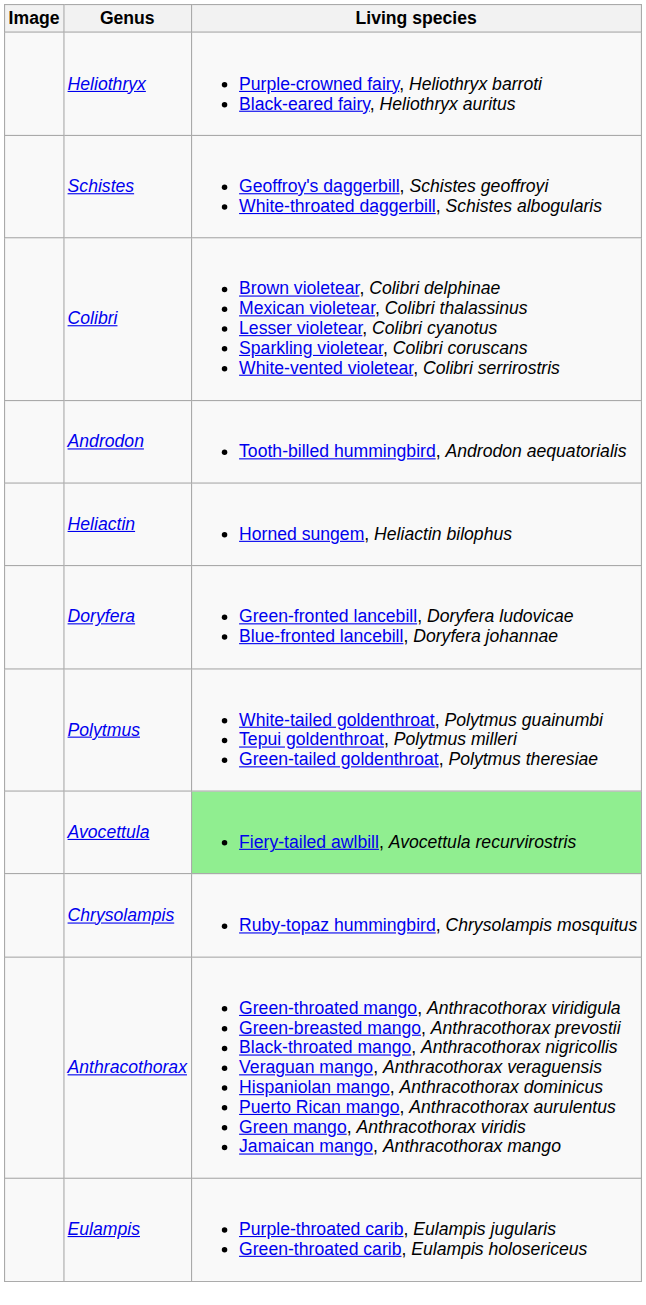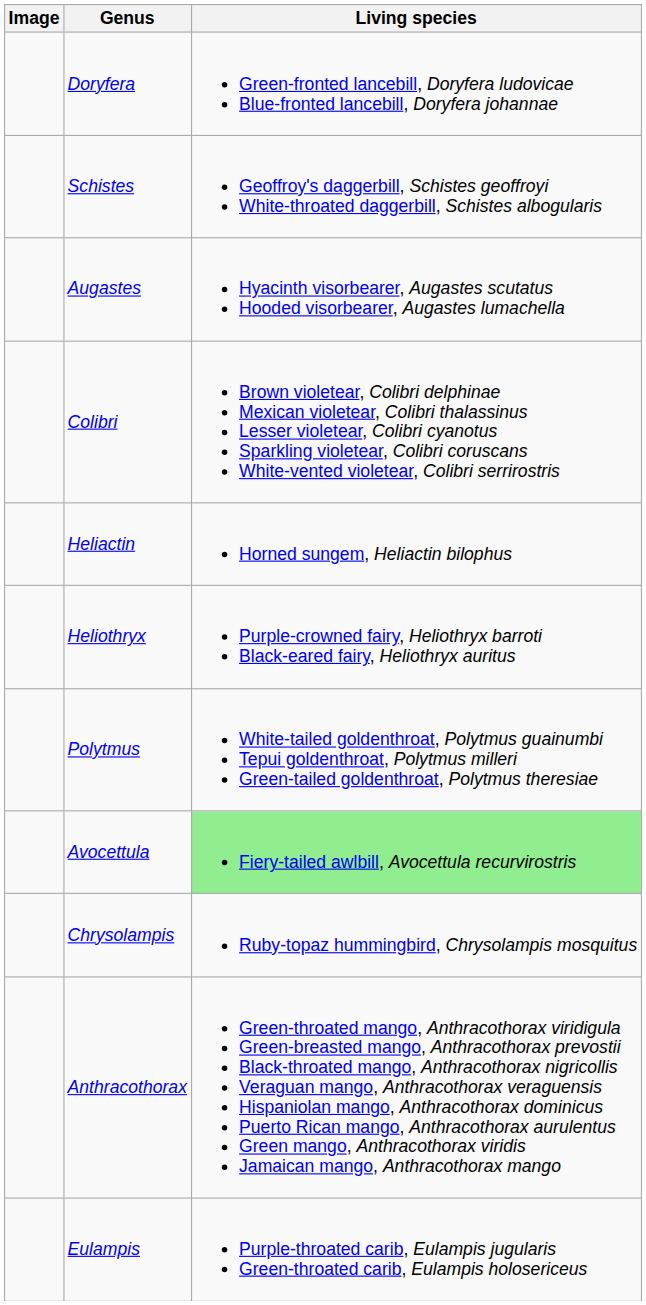 <table class="wikitable">
 <tr>
 <th>Image</th>
 <th>Genus</th>
 <th>Living species</th>
 </tr>
 <tr>
 <td></td>
-<td><em><a href='#'>Heliothryx</a></em></td>
-<td><br><ul><li><a href='#'>Purple-crowned fairy</a>, <em>Heliothryx barroti</em></li><li><a href='#'>Black-eared fairy</a>, <em>Heliothryx auritus</em></li></ul></td>
+<td><em><a href='#'>Doryfera</a></em></td>
+<td><br><ul><li><a href='#'>Green-fronted lancebill</a>, <em>Doryfera ludovicae</em></li><li><a href='#'>Blue-fronted lancebill</a>, <em>Doryfera johannae</em></li></ul></td>
 </tr>
 <tr>
 <td></td>
 <td><em><a href='#'>Schistes</a></em></td>
 <td><br><ul><li><a href='#'>Geoffroy's daggerbill</a>, <em>Schistes geoffroyi</em></li><li><a href='#'>White-throated daggerbill</a>, <em>Schistes albogularis</em></li></ul></td>
 </tr>
 <tr>
 <td></td>
-<td><em><a href='#'>Colibri</a></em></td>
-<td><br><ul><li><a href='#'>Brown violetear</a>,  <em>Colibri delphinae</em></li><li><a href='#'>Mexican violetear</a>,  <em>Colibri thalassinus</em></li><li><a href='#'>Lesser violetear</a>,  <em>Colibri cyanotus</em></li><li><a href='#'>Sparkling violetear</a>, <em>Colibri coruscans</em></li><li><a href='#'>White-vented violetear</a>, <em>Colibri serrirostris</em></li></ul></td>
+<td><em><a href='#'>Augastes</a></em></td>
+<td><br><ul><li><a href='#'>Hyacinth visorbearer</a>, <em>Augastes scutatus</em></li><li><a href='#'>Hooded visorbearer</a>, <em>Augastes lumachella</em></li></ul></td>
 </tr>
 <tr>
 <td></td>
-<td><em><a href='#'>Androdon</a></em></td>
-<td><br><ul><li><a href='#'>Tooth-billed hummingbird</a>, <em>Androdon aequatorialis</em></li></ul></td>
+<td><em><a href='#'>Colibri</a></em></td>
+<td><br><ul><li><a href='#'>Brown violetear</a>,  <em>Colibri delphinae</em></li><li><a href='#'>Mexican violetear</a>,  <em>Colibri thalassinus</em></li><li><a href='#'>Lesser violetear</a>,  <em>Colibri cyanotus</em></li><li><a href='#'>Sparkling violetear</a>, <em>Colibri coruscans</em></li><li><a href='#'>White-vented violetear</a>, <em>Colibri serrirostris</em></li></ul></td>
 </tr>
 <tr>
 <td></td>
 <td><em><a href='#'>Heliactin</a></em></td>
 <td><br><ul><li><a href='#'>Horned sungem</a>, <em>Heliactin bilophus</em></li></ul></td>
 </tr>
 <tr>
 <td></td>
-<td><em><a href='#'>Doryfera</a></em></td>
-<td><br><ul><li><a href='#'>Green-fronted lancebill</a>, <em>Doryfera ludovicae</em></li><li><a href='#'>Blue-fronted lancebill</a>, <em>Doryfera johannae</em></li></ul></td>
+<td><em><a href='#'>Heliothryx</a></em></td>
+<td><br><ul><li><a href='#'>Purple-crowned fairy</a>, <em>Heliothryx barroti</em></li><li><a href='#'>Black-eared fairy</a>, <em>Heliothryx auritus</em></li></ul></td>
 </tr>
 <tr>
 <td></td>
 <td><em><a href='#'>Polytmus</a></em></td>
 <td><br><ul><li><a href='#'>White-tailed goldenthroat</a>, <em>Polytmus guainumbi</em></li><li><a href='#'>Tepui goldenthroat</a>, <em>Polytmus milleri</em></li><li><a href='#'>Green-tailed goldenthroat</a>, <em>Polytmus theresiae</em></li></ul></td>
 </tr>
 <tr>
 <td></td>
 <td><em><a href='#'>Avocettula</a></em></td>
 <td style="background: lightgreen;"><br><ul><li><a href='#'>Fiery-tailed awlbill</a>, <em>Avocettula recurvirostris</em></li></ul></td>
 </tr>
 <tr>
 <td></td>
 <td><em><a href='#'>Chrysolampis</a></em></td>
 <td><br><ul><li><a href='#'>Ruby-topaz hummingbird</a>, <em>Chrysolampis mosquitus</em></li></ul></td>
 </tr>
 <tr>
 <td></td>
 <td><em><a href='#'>Anthracothorax</a></em></td>
 <td><br><ul><li><a href='#'>Green-throated mango</a>, <em>Anthracothorax viridigula</em></li><li><a href='#'>Green-breasted mango</a>, <em>Anthracothorax prevostii</em></li><li><a href='#'>Black-throated mango</a>, <em>Anthracothorax nigricollis</em></li><li><a href='#'>Veraguan mango</a>, <em>Anthracothorax veraguensis</em></li><li><a href='#'>Hispaniolan mango</a>, <em>Anthracothorax dominicus</em></li><li><a href='#'>Puerto Rican mango</a>, <em>Anthracothorax aurulentus</em></li><li><a href='#'>Green mango</a>, <em>Anthracothorax viridis</em></li><li><a href='#'>Jamaican mango</a>, <em>Anthracothorax mango</em></li></ul></td>
 </tr>
 <tr>
 <td></td>
 <td><em><a href='#'>Eulampis</a></em></td>
 <td><br><ul><li><a href='#'>Purple-throated carib</a>, <em>Eulampis jugularis</em></li><li><a href='#'>Green-throated carib</a>, <em>Eulampis holosericeus</em></li></ul></td>
 </tr>
 <tr>
 </tr>
 </table>
